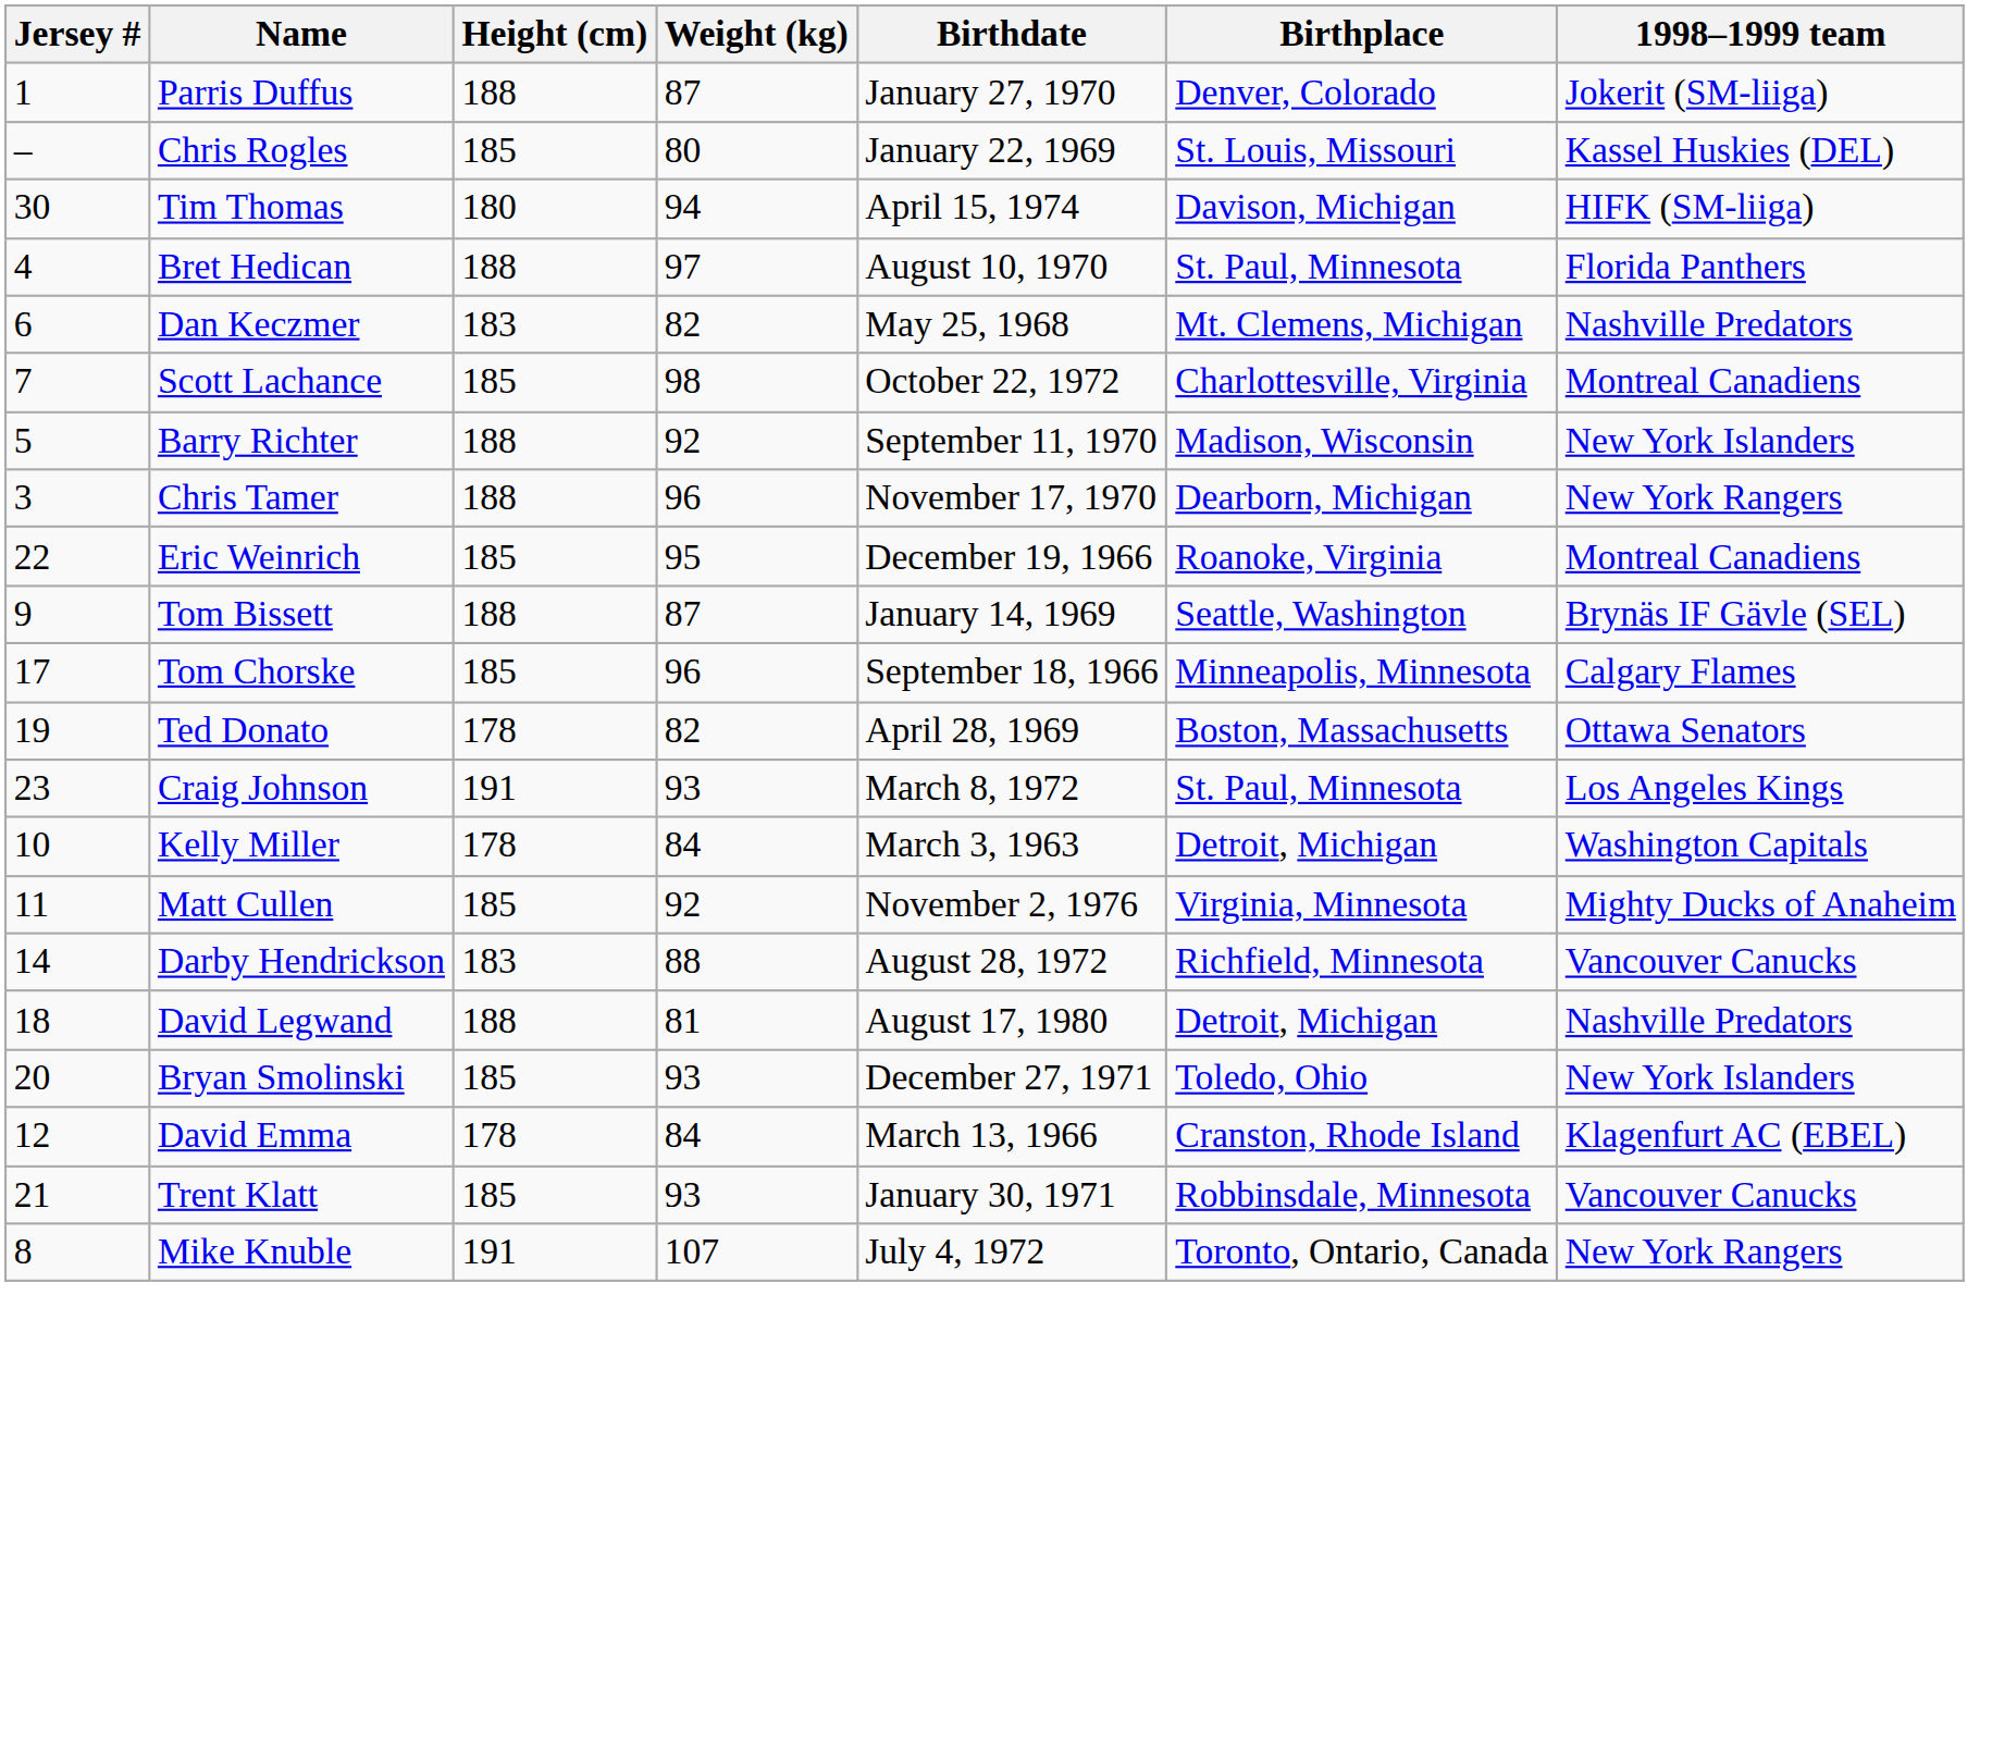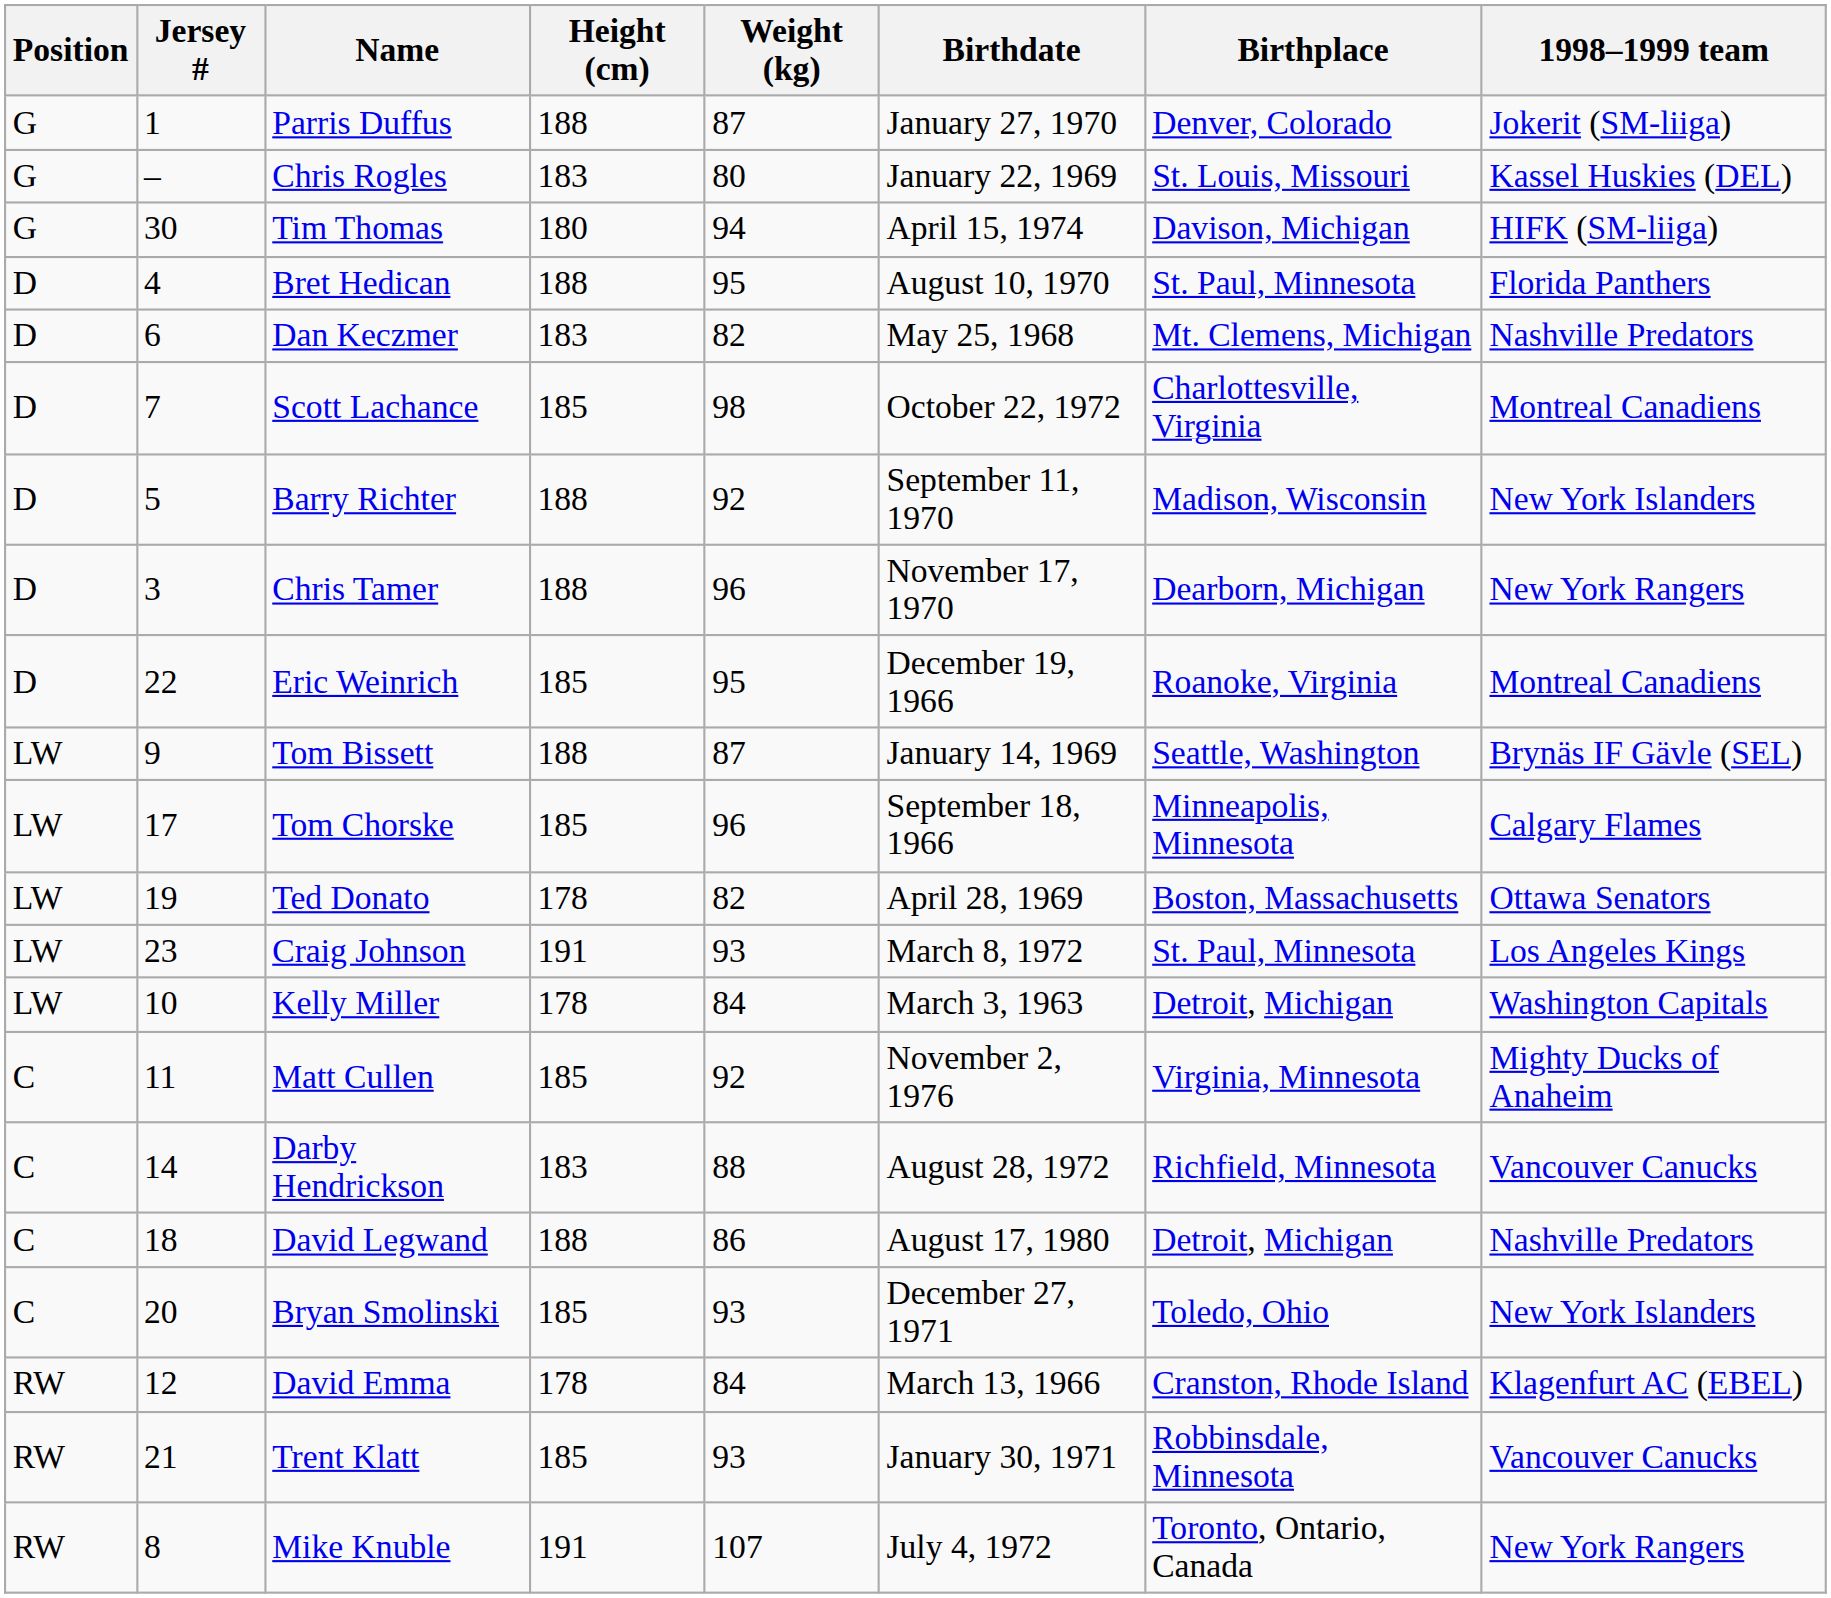 <table class="wikitable sortable">
 <tr>
+<th>Position</th>
 <th>Jersey #</th>
 <th>Name</th>
 <th>Height (cm)</th>
 <th>Weight (kg)</th>
 <th>Birthdate</th>
 <th>Birthplace</th>
 <th>1998–1999 team</th>
 </tr>
 <tr>
+<td>G</td>
 <td>1</td>
 <td><a href='#'>Parris Duffus</a></td>
 <td>188</td>
 <td>87</td>
 <td>January 27, 1970</td>
 <td><a href='#'>Denver, Colorado</a></td>
 <td><a href='#'>Jokerit</a> (<a href='#'>SM-liiga</a>)</td>
 </tr>
 <tr>
+<td>G</td>
 <td>–</td>
 <td><a href='#'>Chris Rogles</a></td>
-<td>185</td>
+<td>183</td>
 <td>80</td>
 <td>January 22, 1969</td>
 <td><a href='#'>St. Louis, Missouri</a></td>
 <td><a href='#'>Kassel Huskies</a> (<a href='#'>DEL</a>)</td>
 </tr>
 <tr>
+<td>G</td>
 <td>30</td>
 <td><a href='#'>Tim Thomas</a></td>
 <td>180</td>
 <td>94</td>
 <td>April 15, 1974</td>
 <td><a href='#'>Davison, Michigan</a></td>
 <td><a href='#'>HIFK</a> (<a href='#'>SM-liiga</a>)</td>
 </tr>
 <tr>
+<td>D</td>
 <td>4</td>
 <td><a href='#'>Bret Hedican</a></td>
 <td>188</td>
-<td>97</td>
+<td>95</td>
 <td>August 10, 1970</td>
 <td><a href='#'>St. Paul, Minnesota</a></td>
 <td><a href='#'>Florida Panthers</a></td>
 </tr>
 <tr>
+<td>D</td>
 <td>6</td>
 <td><a href='#'>Dan Keczmer</a></td>
 <td>183</td>
 <td>82</td>
 <td>May 25, 1968</td>
 <td><a href='#'>Mt. Clemens, Michigan</a></td>
 <td><a href='#'>Nashville Predators</a></td>
 </tr>
 <tr>
+<td>D</td>
 <td>7</td>
 <td><a href='#'>Scott Lachance</a></td>
 <td>185</td>
 <td>98</td>
 <td>October 22, 1972</td>
 <td><a href='#'>Charlottesville, Virginia</a></td>
 <td><a href='#'>Montreal Canadiens</a></td>
 </tr>
 <tr>
+<td>D</td>
 <td>5</td>
 <td><a href='#'>Barry Richter</a></td>
 <td>188</td>
 <td>92</td>
 <td>September 11, 1970</td>
 <td><a href='#'>Madison, Wisconsin</a></td>
 <td><a href='#'>New York Islanders</a></td>
 </tr>
 <tr>
+<td>D</td>
 <td>3</td>
 <td><a href='#'>Chris Tamer</a></td>
 <td>188</td>
 <td>96</td>
 <td>November 17, 1970</td>
 <td><a href='#'>Dearborn, Michigan</a></td>
 <td><a href='#'>New York Rangers</a></td>
 </tr>
 <tr>
+<td>D</td>
 <td>22</td>
 <td><a href='#'>Eric Weinrich</a></td>
 <td>185</td>
 <td>95</td>
 <td>December 19, 1966</td>
 <td><a href='#'>Roanoke, Virginia</a></td>
 <td><a href='#'>Montreal Canadiens</a></td>
 </tr>
 <tr>
+<td>LW</td>
 <td>9</td>
 <td><a href='#'>Tom Bissett</a></td>
 <td>188</td>
 <td>87</td>
 <td>January 14, 1969</td>
 <td><a href='#'>Seattle, Washington</a></td>
 <td><a href='#'>Brynäs IF Gävle</a> (<a href='#'>SEL</a>)</td>
 </tr>
 <tr>
+<td>LW</td>
 <td>17</td>
 <td><a href='#'>Tom Chorske</a></td>
 <td>185</td>
 <td>96</td>
 <td>September 18, 1966</td>
 <td><a href='#'>Minneapolis, Minnesota</a></td>
 <td><a href='#'>Calgary Flames</a></td>
 </tr>
 <tr>
+<td>LW</td>
 <td>19</td>
 <td><a href='#'>Ted Donato</a></td>
 <td>178</td>
 <td>82</td>
 <td>April 28, 1969</td>
 <td><a href='#'>Boston, Massachusetts</a></td>
 <td><a href='#'>Ottawa Senators</a></td>
 </tr>
 <tr>
+<td>LW</td>
 <td>23</td>
 <td><a href='#'>Craig Johnson</a></td>
 <td>191</td>
 <td>93</td>
 <td>March 8, 1972</td>
 <td><a href='#'>St. Paul, Minnesota</a></td>
 <td><a href='#'>Los Angeles Kings</a></td>
 </tr>
 <tr>
+<td>LW</td>
 <td>10</td>
 <td><a href='#'>Kelly Miller</a></td>
 <td>178</td>
 <td>84</td>
 <td>March 3, 1963</td>
 <td><a href='#'>Detroit</a>, <a href='#'>Michigan</a></td>
 <td><a href='#'>Washington Capitals</a></td>
 </tr>
 <tr>
+<td>C</td>
 <td>11</td>
 <td><a href='#'>Matt Cullen</a></td>
 <td>185</td>
 <td>92</td>
 <td>November 2, 1976</td>
 <td><a href='#'>Virginia, Minnesota</a></td>
 <td><a href='#'>Mighty Ducks of Anaheim</a></td>
 </tr>
 <tr>
+<td>C</td>
 <td>14</td>
 <td><a href='#'>Darby Hendrickson</a></td>
 <td>183</td>
 <td>88</td>
 <td>August 28, 1972</td>
 <td><a href='#'>Richfield, Minnesota</a></td>
 <td><a href='#'>Vancouver Canucks</a></td>
 </tr>
 <tr>
+<td>C</td>
 <td>18</td>
 <td><a href='#'>David Legwand</a></td>
 <td>188</td>
-<td>81</td>
+<td>86</td>
 <td>August 17, 1980</td>
 <td><a href='#'>Detroit</a>, <a href='#'>Michigan</a></td>
 <td><a href='#'>Nashville Predators</a></td>
 </tr>
 <tr>
+<td>C</td>
 <td>20</td>
 <td><a href='#'>Bryan Smolinski</a></td>
 <td>185</td>
 <td>93</td>
 <td>December 27, 1971</td>
 <td><a href='#'>Toledo, Ohio</a></td>
 <td><a href='#'>New York Islanders</a></td>
 </tr>
 <tr>
+<td>RW</td>
 <td>12</td>
 <td><a href='#'>David Emma</a></td>
 <td>178</td>
 <td>84</td>
 <td>March 13, 1966</td>
 <td><a href='#'>Cranston, Rhode Island</a></td>
 <td><a href='#'>Klagenfurt AC</a> (<a href='#'>EBEL</a>)</td>
 </tr>
 <tr>
+<td>RW</td>
 <td>21</td>
 <td><a href='#'>Trent Klatt</a></td>
 <td>185</td>
 <td>93</td>
 <td>January 30, 1971</td>
 <td><a href='#'>Robbinsdale, Minnesota</a></td>
 <td><a href='#'>Vancouver Canucks</a></td>
 </tr>
 <tr>
+<td>RW</td>
 <td>8</td>
 <td><a href='#'>Mike Knuble</a></td>
 <td>191</td>
 <td>107</td>
 <td>July 4, 1972</td>
 <td><a href='#'>Toronto</a>, Ontario, Canada</td>
 <td><a href='#'>New York Rangers</a></td>
 </tr>
 </table>
